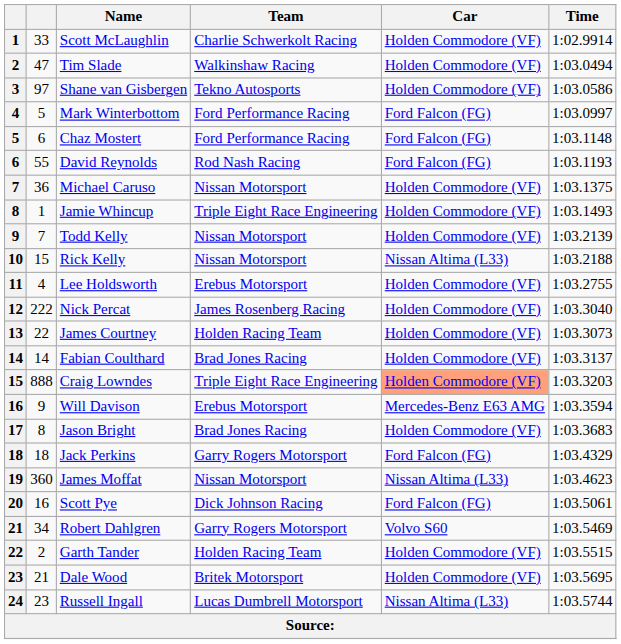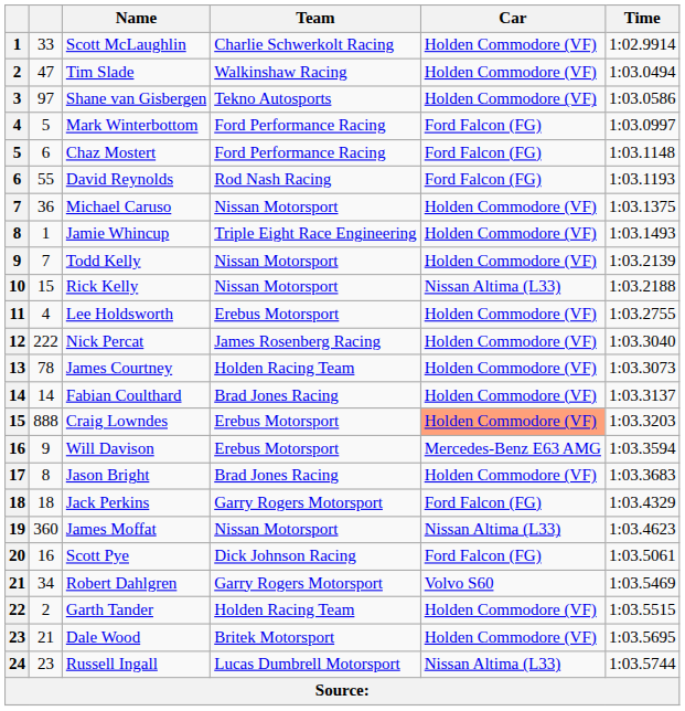 <table class="wikitable" style="font-size: 87%">
 <tr>
 <th></th>
 <th></th>
 <th>Name</th>
 <th>Team</th>
 <th>Car</th>
 <th>Time</th>
 </tr>
 <tr>
 <th>1</th>
 <td align="center">33</td>
 <td> <a href='#'>Scott McLaughlin</a></td>
 <td><a href='#'>Charlie Schwerkolt Racing</a></td>
 <td><a href='#'>Holden Commodore (VF)</a></td>
 <td>1:02.9914</td>
 </tr>
 <tr>
 <th>2</th>
 <td align="center">47</td>
 <td> <a href='#'>Tim Slade</a></td>
 <td><a href='#'>Walkinshaw Racing</a></td>
 <td><a href='#'>Holden Commodore (VF)</a></td>
 <td>1:03.0494</td>
 </tr>
 <tr>
 <th>3</th>
 <td align="center">97</td>
 <td> <a href='#'>Shane van Gisbergen</a></td>
 <td><a href='#'>Tekno Autosports</a></td>
 <td><a href='#'>Holden Commodore (VF)</a></td>
 <td>1:03.0586</td>
 </tr>
 <tr>
 <th>4</th>
 <td align="center">5</td>
 <td> <a href='#'>Mark Winterbottom</a></td>
 <td><a href='#'>Ford Performance Racing</a></td>
 <td><a href='#'>Ford Falcon (FG)</a></td>
 <td>1:03.0997</td>
 </tr>
 <tr>
 <th>5</th>
 <td align="center">6</td>
 <td> <a href='#'>Chaz Mostert</a></td>
 <td><a href='#'>Ford Performance Racing</a></td>
 <td><a href='#'>Ford Falcon (FG)</a></td>
 <td>1:03.1148</td>
 </tr>
 <tr>
 <th>6</th>
 <td align="center">55</td>
 <td> <a href='#'>David Reynolds</a></td>
 <td><a href='#'>Rod Nash Racing</a></td>
 <td><a href='#'>Ford Falcon (FG)</a></td>
 <td>1:03.1193</td>
 </tr>
 <tr>
 <th>7</th>
 <td align="center">36</td>
 <td> <a href='#'>Michael Caruso</a></td>
 <td><a href='#'>Nissan Motorsport</a></td>
 <td><a href='#'>Holden Commodore (VF)</a></td>
 <td>1:03.1375</td>
 </tr>
 <tr>
 <th>8</th>
 <td align="center">1</td>
 <td> <a href='#'>Jamie Whincup</a></td>
 <td><a href='#'>Triple Eight Race Engineering</a></td>
 <td><a href='#'>Holden Commodore (VF)</a></td>
 <td>1:03.1493</td>
 </tr>
 <tr>
 <th>9</th>
 <td align="center">7</td>
 <td> <a href='#'>Todd Kelly</a></td>
 <td><a href='#'>Nissan Motorsport</a></td>
 <td><a href='#'>Holden Commodore (VF)</a></td>
 <td>1:03.2139</td>
 </tr>
 <tr>
 <th>10</th>
 <td align="center">15</td>
 <td> <a href='#'>Rick Kelly</a></td>
 <td><a href='#'>Nissan Motorsport</a></td>
 <td><a href='#'>Nissan Altima (L33)</a></td>
 <td>1:03.2188</td>
 </tr>
 <tr>
 <th>11</th>
 <td align="center">4</td>
 <td> <a href='#'>Lee Holdsworth</a></td>
 <td><a href='#'>Erebus Motorsport</a></td>
 <td><a href='#'>Holden Commodore (VF)</a></td>
 <td>1:03.2755</td>
 </tr>
 <tr>
 <th>12</th>
 <td align="center">222</td>
 <td> <a href='#'>Nick Percat</a></td>
 <td><a href='#'>James Rosenberg Racing</a></td>
 <td><a href='#'>Holden Commodore (VF)</a></td>
 <td>1:03.3040</td>
 </tr>
 <tr>
 <th>13</th>
-<td align="center">22</td>
+<td align="center">78</td>
 <td> <a href='#'>James Courtney</a></td>
 <td><a href='#'>Holden Racing Team</a></td>
 <td><a href='#'>Holden Commodore (VF)</a></td>
 <td>1:03.3073</td>
 </tr>
 <tr>
 <th>14</th>
 <td align="center">14</td>
 <td> <a href='#'>Fabian Coulthard</a></td>
 <td><a href='#'>Brad Jones Racing</a></td>
 <td><a href='#'>Holden Commodore (VF)</a></td>
 <td>1:03.3137</td>
 </tr>
 <tr>
 <th>15</th>
 <td align="center">888</td>
 <td> <a href='#'>Craig Lowndes</a></td>
-<td><a href='#'>Triple Eight Race Engineering</a></td>
+<td><a href='#'>Erebus Motorsport</a></td>
 <td style="background: lightsalmon;"><a href='#'>Holden Commodore (VF)</a></td>
 <td>1:03.3203</td>
 </tr>
 <tr>
 <th>16</th>
 <td align="center">9</td>
 <td> <a href='#'>Will Davison</a></td>
 <td><a href='#'>Erebus Motorsport</a></td>
 <td><a href='#'>Mercedes-Benz E63 AMG</a></td>
 <td>1:03.3594</td>
 </tr>
 <tr>
 <th>17</th>
 <td align="center">8</td>
 <td> <a href='#'>Jason Bright</a></td>
 <td><a href='#'>Brad Jones Racing</a></td>
 <td><a href='#'>Holden Commodore (VF)</a></td>
 <td>1:03.3683</td>
 </tr>
 <tr>
 <th>18</th>
 <td align="center">18</td>
 <td> <a href='#'>Jack Perkins</a></td>
 <td><a href='#'>Garry Rogers Motorsport</a></td>
 <td><a href='#'>Ford Falcon (FG)</a></td>
 <td>1:03.4329</td>
 </tr>
 <tr>
 <th>19</th>
 <td align="center">360</td>
 <td> <a href='#'>James Moffat</a></td>
 <td><a href='#'>Nissan Motorsport</a></td>
 <td><a href='#'>Nissan Altima (L33)</a></td>
 <td>1:03.4623</td>
 </tr>
 <tr>
 <th>20</th>
 <td align="center">16</td>
 <td> <a href='#'>Scott Pye</a></td>
 <td><a href='#'>Dick Johnson Racing</a></td>
 <td><a href='#'>Ford Falcon (FG)</a></td>
 <td>1:03.5061</td>
 </tr>
 <tr>
 <th>21</th>
 <td align="center">34</td>
 <td> <a href='#'>Robert Dahlgren</a></td>
 <td><a href='#'>Garry Rogers Motorsport</a></td>
 <td><a href='#'>Volvo S60</a></td>
 <td>1:03.5469</td>
 </tr>
 <tr>
 <th>22</th>
 <td align="center">2</td>
 <td> <a href='#'>Garth Tander</a></td>
 <td><a href='#'>Holden Racing Team</a></td>
 <td><a href='#'>Holden Commodore (VF)</a></td>
 <td>1:03.5515</td>
 </tr>
 <tr>
 <th>23</th>
 <td align="center">21</td>
 <td> <a href='#'>Dale Wood</a></td>
 <td><a href='#'>Britek Motorsport</a></td>
 <td><a href='#'>Holden Commodore (VF)</a></td>
 <td>1:03.5695</td>
 </tr>
 <tr>
 <th>24</th>
 <td align="center">23</td>
 <td> <a href='#'>Russell Ingall</a></td>
 <td><a href='#'>Lucas Dumbrell Motorsport</a></td>
 <td><a href='#'>Nissan Altima (L33)</a></td>
 <td>1:03.5744</td>
 </tr>
 <tr>
 <th colspan=6>Source:</th>
 </tr>
 <tr>
 </tr>
 </table>
